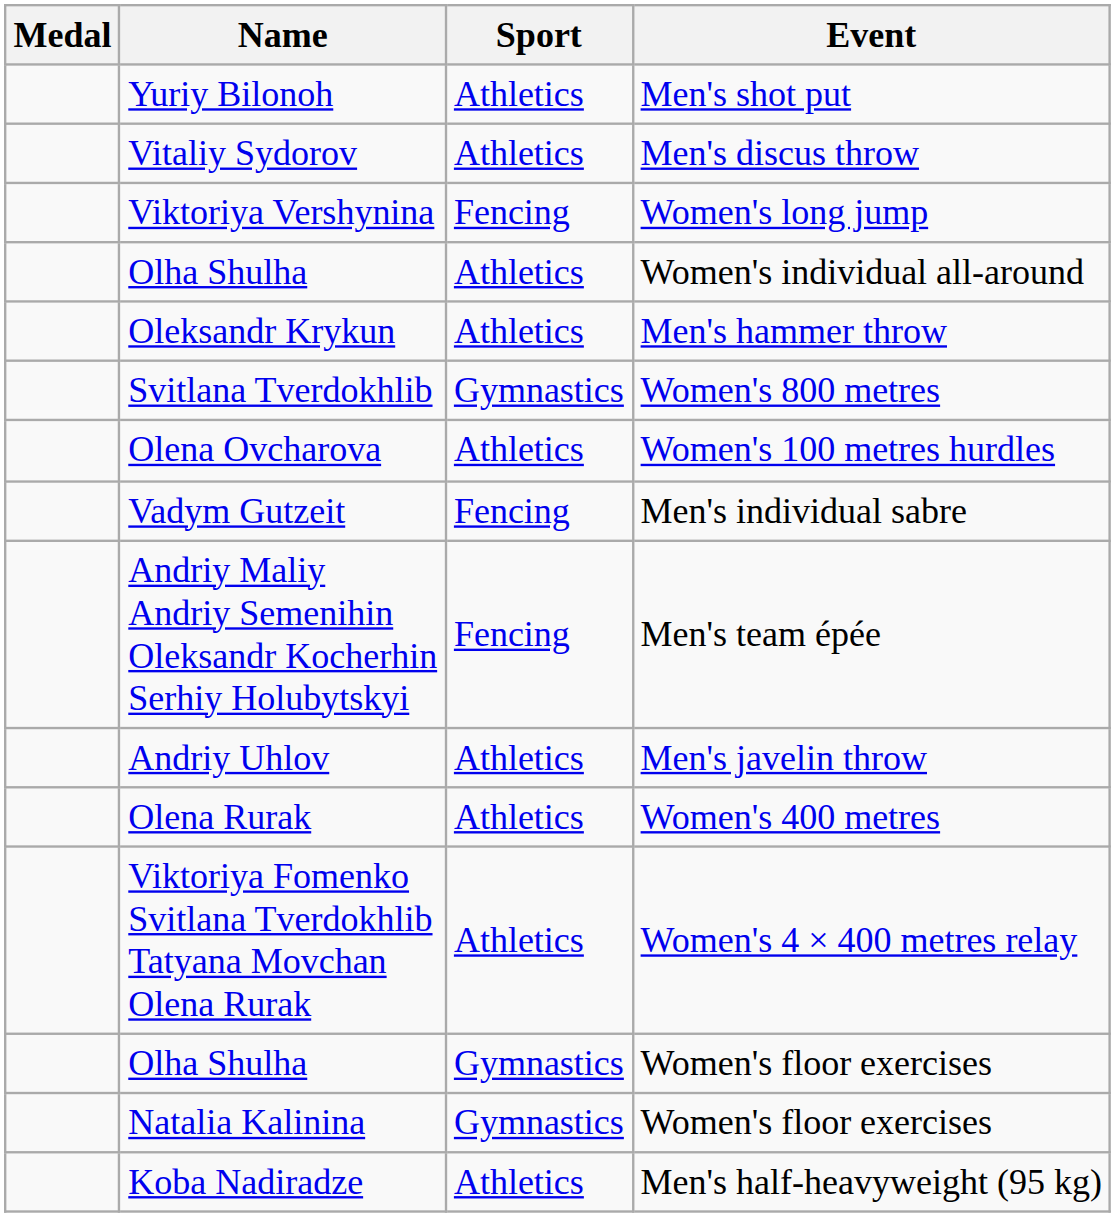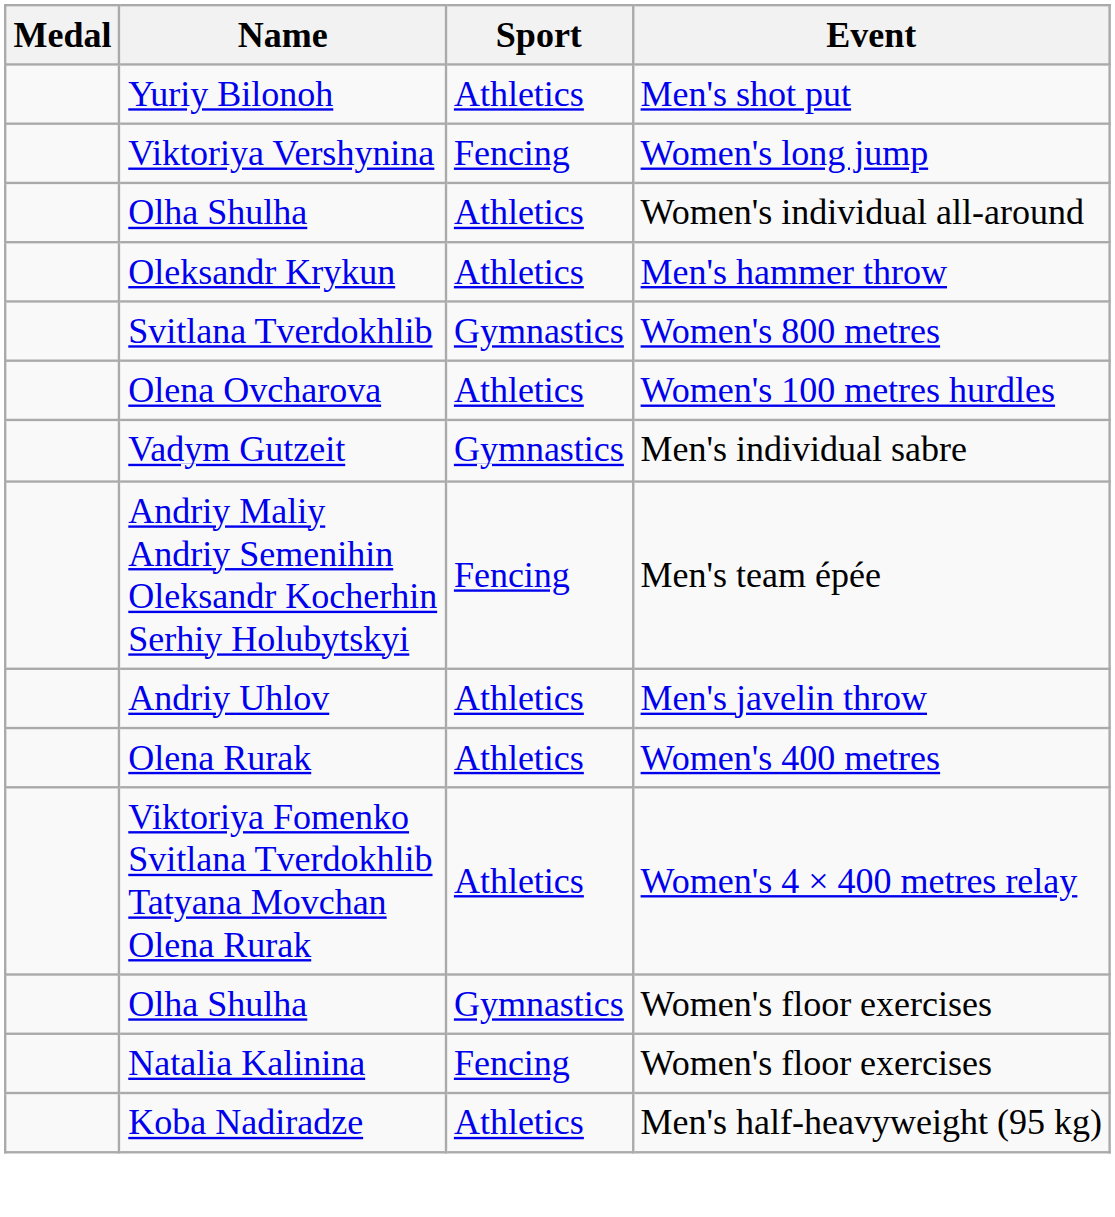 <table class="wikitable sortable" style="font-size: 95%;">
 <tr>
 <th>Medal</th>
 <th>Name</th>
 <th>Sport</th>
 <th>Event</th>
 </tr>
 <tr>
 <td></td>
 <td><a href='#'>Yuriy Bilonoh</a></td>
 <td><a href='#'>Athletics</a></td>
 <td><a href='#'>Men's shot put</a></td>
-</tr>
-<tr>
-<td></td>
-<td><a href='#'>Vitaliy Sydorov</a></td>
-<td><a href='#'>Athletics</a></td>
-<td><a href='#'>Men's discus throw</a></td>
 </tr>
 <tr>
 <td></td>
 <td><a href='#'>Viktoriya Vershynina</a></td>
 <td><a href='#'>Fencing</a></td>
 <td><a href='#'>Women's long jump</a></td>
 </tr>
 <tr>
 <td></td>
 <td><a href='#'>Olha Shulha</a></td>
 <td><a href='#'>Athletics</a></td>
 <td>Women's individual all-around</td>
 </tr>
 <tr>
 <td></td>
 <td><a href='#'>Oleksandr Krykun</a></td>
 <td><a href='#'>Athletics</a></td>
 <td><a href='#'>Men's hammer throw</a></td>
 </tr>
 <tr>
 <td></td>
 <td><a href='#'>Svitlana Tverdokhlib</a></td>
 <td><a href='#'>Gymnastics</a></td>
 <td><a href='#'>Women's 800 metres</a></td>
 </tr>
 <tr>
 <td></td>
 <td><a href='#'>Olena Ovcharova</a></td>
 <td><a href='#'>Athletics</a></td>
 <td><a href='#'>Women's 100 metres hurdles</a></td>
 </tr>
 <tr>
 <td></td>
 <td><a href='#'>Vadym Gutzeit</a></td>
-<td><a href='#'>Fencing</a></td>
+<td><a href='#'>Gymnastics</a></td>
 <td>Men's individual sabre</td>
 </tr>
 <tr>
 <td></td>
 <td><a href='#'>Andriy Maliy</a><br><a href='#'>Andriy Semenihin</a><br><a href='#'>Oleksandr Kocherhin</a><br><a href='#'>Serhiy Holubytskyi</a></td>
 <td><a href='#'>Fencing</a></td>
 <td>Men's team épée</td>
 </tr>
 <tr>
 <td></td>
 <td><a href='#'>Andriy Uhlov</a></td>
 <td><a href='#'>Athletics</a></td>
 <td><a href='#'>Men's javelin throw</a></td>
 </tr>
 <tr>
 <td></td>
 <td><a href='#'>Olena Rurak</a></td>
 <td><a href='#'>Athletics</a></td>
 <td><a href='#'>Women's 400 metres</a></td>
 </tr>
 <tr>
 <td></td>
 <td><a href='#'>Viktoriya Fomenko</a><br><a href='#'>Svitlana Tverdokhlib</a><br><a href='#'>Tatyana Movchan</a><br><a href='#'>Olena Rurak</a></td>
 <td><a href='#'>Athletics</a></td>
 <td><a href='#'>Women's 4 × 400 metres relay</a></td>
 </tr>
 <tr>
 <td></td>
 <td><a href='#'>Olha Shulha</a></td>
 <td><a href='#'>Gymnastics</a></td>
 <td>Women's floor exercises</td>
 </tr>
 <tr>
 <td></td>
 <td><a href='#'>Natalia Kalinina</a></td>
-<td><a href='#'>Gymnastics</a></td>
+<td><a href='#'>Fencing</a></td>
 <td>Women's floor exercises</td>
 </tr>
 <tr>
 <td></td>
 <td><a href='#'>Koba Nadiradze</a></td>
 <td><a href='#'>Athletics</a></td>
 <td>Men's half-heavyweight (95 kg)</td>
 </tr>
 </table>
